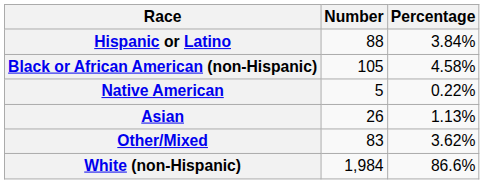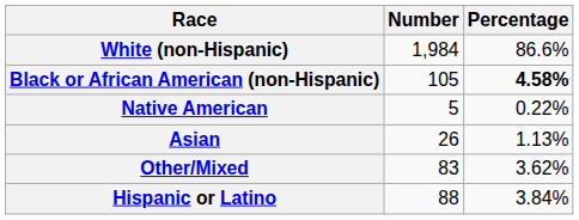 <table class="wikitable" style="text-align:right">
 <tr>
 <th scope="col">Race</th>
 <th scope="col">Number</th>
 <th scope="col">Percentage</th>
 </tr>
 <tr>
-<th scope="row"><a href='#'>Hispanic</a> or <a href='#'>Latino</a></th>
-<td>88</td>
-<td>3.84%</td>
+<th scope="row"><a href='#'>White</a> (non-Hispanic)</th>
+<td>1,984</td>
+<td>86.6%</td>
 </tr>
 <tr>
 <th scope="row"><a href='#'>Black or African American</a> (non-Hispanic)</th>
 <td>105</td>
-<td>4.58%</td>
+<td><strong>4.58%</strong></td>
 </tr>
 <tr>
 <th scope="row"><a href='#'>Native American</a></th>
 <td>5</td>
 <td>0.22%</td>
 </tr>
 <tr>
 <th scope="row"><a href='#'>Asian</a></th>
 <td>26</td>
 <td>1.13%</td>
 </tr>
 <tr>
 <th scope="row"><a href='#'>Other/Mixed</a></th>
 <td>83</td>
 <td>3.62%</td>
 </tr>
 <tr>
-<th scope="row"><a href='#'>White</a> (non-Hispanic)</th>
-<td>1,984</td>
-<td>86.6%</td>
+<th scope="row"><a href='#'>Hispanic</a> or <a href='#'>Latino</a></th>
+<td>88</td>
+<td>3.84%</td>
 </tr>
 </table>
